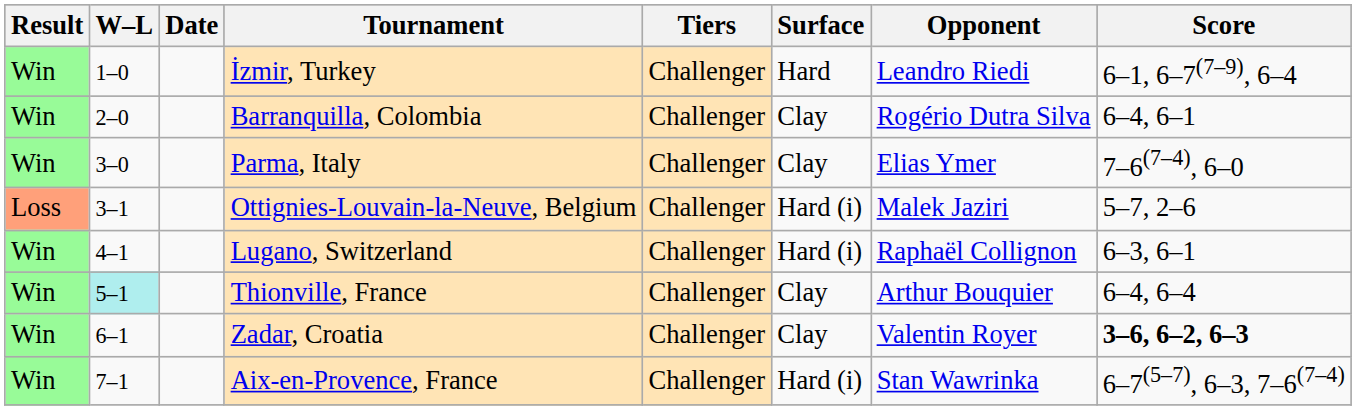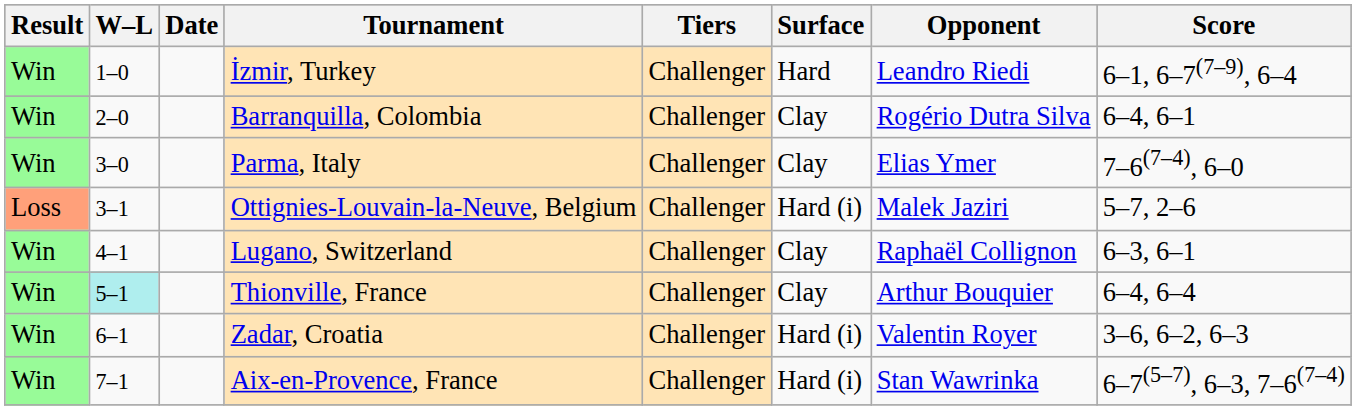 <table class="sortable wikitable">
 <tr>
 <th>Result</th>
 <th class=unsortable>W–L</th>
 <th>Date</th>
 <th>Tournament</th>
 <th>Tiers</th>
 <th>Surface</th>
 <th>Opponent</th>
 <th class=unsortable>Score</th>
 </tr>
 <tr>
 <td bgcolor=98fb98>Win</td>
 <td><small>1–0</small></td>
 <td><a href='#'></a></td>
 <td style="background:moccasin;"><a href='#'>İzmir</a>, Turkey</td>
 <td style="background:moccasin;">Challenger</td>
 <td>Hard</td>
 <td> <a href='#'>Leandro Riedi</a></td>
 <td>6–1, 6–7<sup>(7–9)</sup>, 6–4</td>
 </tr>
 <tr>
 <td bgcolor=98fb98>Win</td>
 <td><small>2–0</small></td>
 <td><a href='#'></a></td>
 <td style="background:moccasin;"><a href='#'>Barranquilla</a>, Colombia</td>
 <td style="background:moccasin;">Challenger</td>
 <td>Clay</td>
 <td> <a href='#'>Rogério Dutra Silva</a></td>
 <td>6–4, 6–1</td>
 </tr>
 <tr>
 <td bgcolor=98fb98>Win</td>
 <td><small>3–0</small></td>
 <td><a href='#'></a></td>
 <td style="background:moccasin;"><a href='#'>Parma</a>, Italy</td>
 <td style="background:moccasin;">Challenger</td>
 <td>Clay</td>
 <td> <a href='#'>Elias Ymer</a></td>
 <td>7–6<sup>(7–4)</sup>, 6–0</td>
 </tr>
 <tr>
 <td bgcolor=ffa07a>Loss</td>
 <td><small>3–1</small></td>
 <td><a href='#'></a></td>
 <td style="background:moccasin;"><a href='#'>Ottignies-Louvain-la-Neuve</a>, Belgium</td>
 <td style="background:moccasin;">Challenger</td>
 <td>Hard (i)</td>
 <td> <a href='#'>Malek Jaziri</a></td>
 <td>5–7, 2–6</td>
 </tr>
 <tr>
 <td bgcolor=98fb98>Win</td>
 <td><small>4–1</small></td>
 <td><a href='#'></a></td>
 <td style="background:moccasin;"><a href='#'>Lugano</a>, Switzerland</td>
 <td style="background:moccasin;">Challenger</td>
-<td>Hard (i)</td>
+<td>Clay</td>
 <td> <a href='#'>Raphaël Collignon</a></td>
 <td>6–3, 6–1</td>
 </tr>
 <tr>
 <td bgcolor=98fb98>Win</td>
 <td style="background: paleturquoise;"><small>5–1</small></td>
 <td><a href='#'></a></td>
 <td style="background:moccasin;"><a href='#'>Thionville</a>, France</td>
 <td style="background:moccasin;">Challenger</td>
 <td>Clay</td>
 <td> <a href='#'>Arthur Bouquier</a></td>
 <td>6–4, 6–4</td>
 </tr>
 <tr>
 <td bgcolor=98fb98>Win</td>
 <td><small>6–1</small></td>
 <td><a href='#'></a></td>
 <td style="background:moccasin;"><a href='#'>Zadar</a>, Croatia</td>
 <td style="background:moccasin;">Challenger</td>
-<td>Clay</td>
+<td>Hard (i)</td>
 <td> <a href='#'>Valentin Royer</a></td>
-<td><strong>3–6, 6–2, 6–3</strong></td>
+<td>3–6, 6–2, 6–3</td>
 </tr>
 <tr>
 <td bgcolor=98fb98>Win</td>
 <td><small>7–1</small></td>
 <td><a href='#'></a></td>
 <td style="background:moccasin;"><a href='#'>Aix-en-Provence</a>, France</td>
 <td style="background:moccasin;">Challenger</td>
 <td>Hard (i)</td>
 <td> <a href='#'>Stan Wawrinka</a></td>
 <td>6–7<sup>(5–7)</sup>, 6–3, 7–6<sup>(7–4)</sup></td>
 </tr>
 </table>
